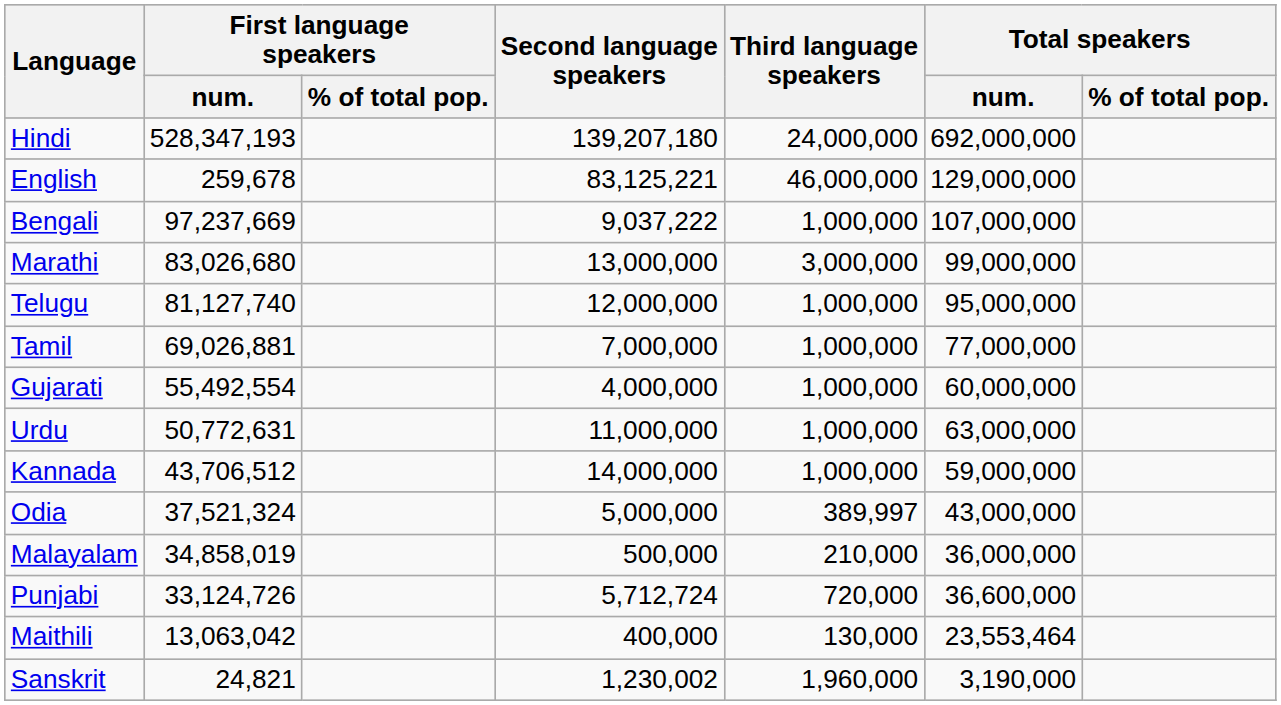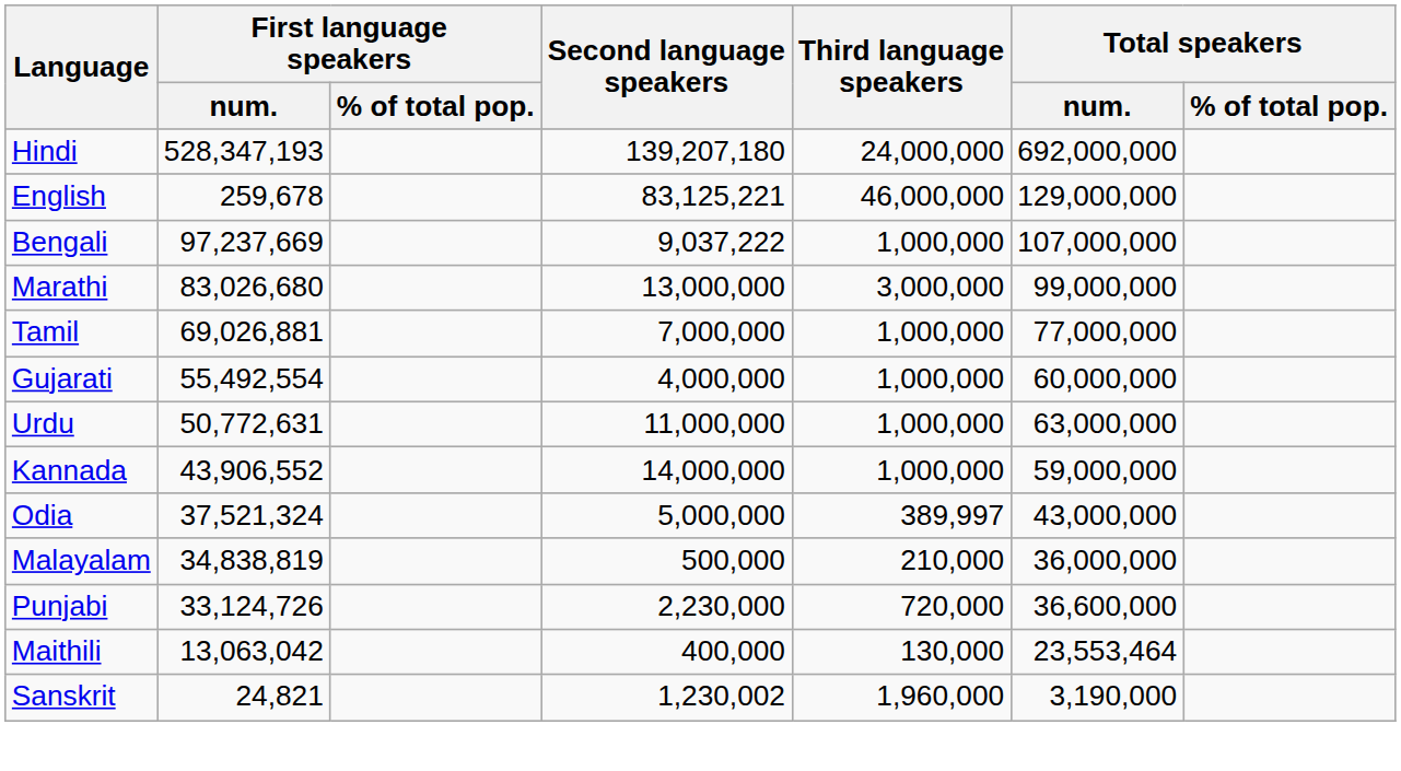 <table class="wikitable sortable" style="text-align:right;">
 <tr>
 <th rowspan="2">Language</th>
 <th colspan="2">First language<br>speakers</th>
 <th rowspan="2">Second language<br>speakers</th>
 <th rowspan="2">Third language<br>speakers</th>
 <th colspan="2">Total speakers</th>
 </tr>
 <tr>
 <th>num.</th>
 <th>% of total pop.</th>
 <th>num.</th>
 <th>% of total pop.</th>
 </tr>
 <tr>
 <td align=left><a href='#'>Hindi</a></td>
 <td>528,347,193</td>
 <td></td>
 <td>139,207,180</td>
 <td>24,000,000</td>
 <td>692,000,000</td>
 <td></td>
 </tr>
 <tr>
 <td align=left><a href='#'>English</a></td>
 <td>259,678</td>
 <td></td>
 <td>83,125,221</td>
 <td>46,000,000</td>
 <td>129,000,000</td>
 <td></td>
 </tr>
 <tr>
 <td align=left><a href='#'>Bengali</a></td>
 <td>97,237,669</td>
 <td></td>
 <td>9,037,222</td>
 <td>1,000,000</td>
 <td>107,000,000</td>
 <td></td>
 </tr>
 <tr>
 <td align=left><a href='#'>Marathi</a></td>
 <td>83,026,680</td>
 <td></td>
 <td>13,000,000</td>
 <td>3,000,000</td>
 <td>99,000,000</td>
 <td></td>
 </tr>
 <tr>
-<td align=left><a href='#'>Telugu</a></td>
-<td>81,127,740</td>
-<td></td>
-<td>12,000,000</td>
-<td>1,000,000</td>
-<td>95,000,000</td>
-<td></td>
-</tr>
-<tr>
 <td align=left><a href='#'>Tamil</a></td>
 <td>69,026,881</td>
 <td></td>
 <td>7,000,000</td>
 <td>1,000,000</td>
 <td>77,000,000</td>
 <td></td>
 </tr>
 <tr>
 <td align=left><a href='#'>Gujarati</a></td>
 <td>55,492,554</td>
 <td></td>
 <td>4,000,000</td>
 <td>1,000,000</td>
 <td>60,000,000</td>
 <td></td>
 </tr>
 <tr>
 <td align=left><a href='#'>Urdu</a></td>
 <td>50,772,631</td>
 <td></td>
 <td>11,000,000</td>
 <td>1,000,000</td>
 <td>63,000,000</td>
 <td></td>
 </tr>
 <tr>
 <td align=left><a href='#'>Kannada</a></td>
-<td>43,706,512</td>
+<td>43,906,552</td>
 <td></td>
 <td>14,000,000</td>
 <td>1,000,000</td>
 <td>59,000,000</td>
 <td></td>
 </tr>
 <tr>
 <td align=left><a href='#'>Odia</a></td>
 <td>37,521,324</td>
 <td></td>
 <td>5,000,000</td>
 <td>389,997</td>
 <td>43,000,000</td>
 <td></td>
 </tr>
 <tr>
 <td align=left><a href='#'>Malayalam</a></td>
-<td>34,858,019</td>
+<td>34,838,819</td>
 <td></td>
 <td>500,000</td>
 <td>210,000</td>
 <td>36,000,000</td>
 <td></td>
 </tr>
 <tr>
 <td align=left><a href='#'>Punjabi</a></td>
 <td>33,124,726</td>
 <td></td>
-<td>5,712,724</td>
+<td>2,230,000</td>
 <td>720,000</td>
 <td>36,600,000</td>
 <td></td>
 </tr>
 <tr>
 <td align=left><a href='#'>Maithili</a></td>
 <td>13,063,042</td>
 <td></td>
 <td>400,000</td>
 <td>130,000</td>
 <td>23,553,464</td>
 <td></td>
 </tr>
 <tr>
 <td align=left><a href='#'>Sanskrit</a></td>
 <td>24,821</td>
 <td></td>
 <td>1,230,002</td>
 <td>1,960,000</td>
 <td>3,190,000</td>
 <td></td>
 </tr>
 </table>
